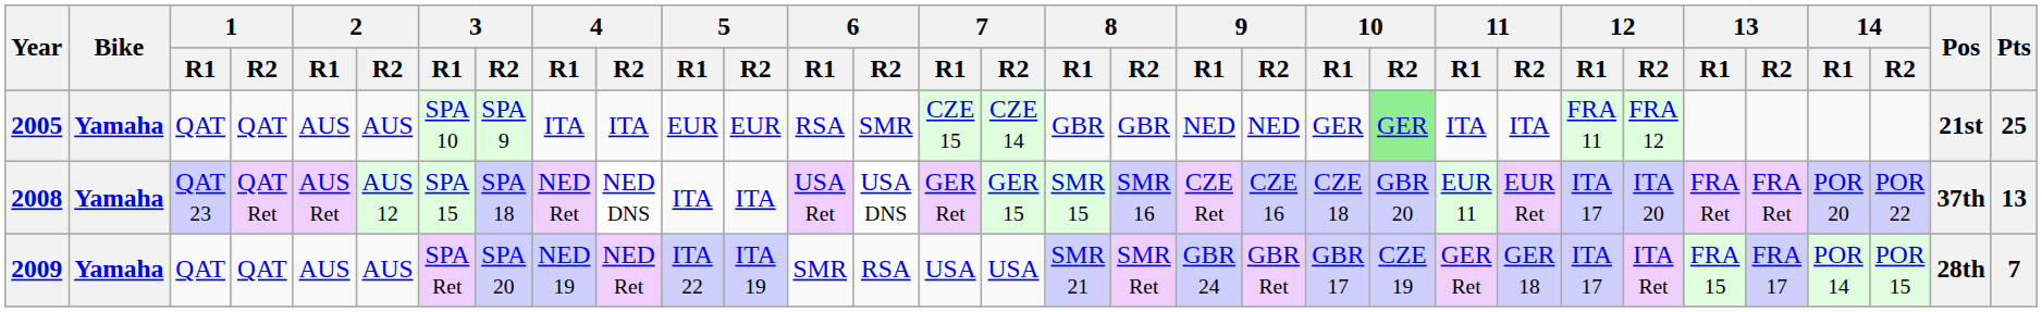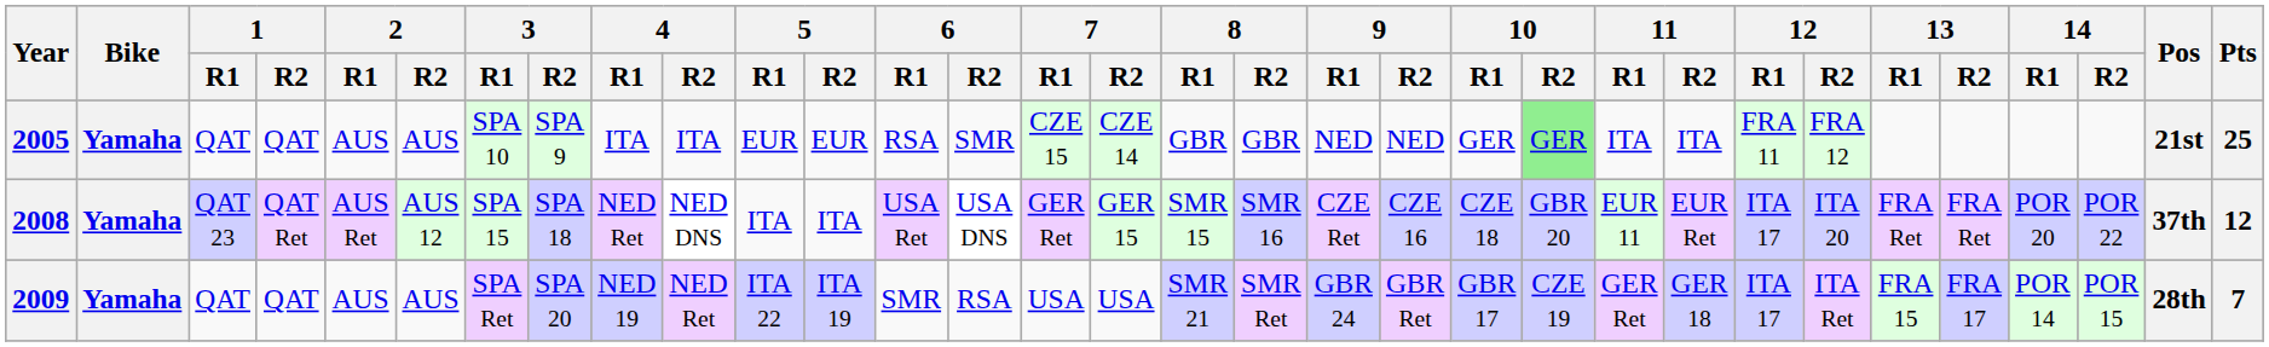 <table class="wikitable" style="text-align:center; font-size:90%">
 <tr>
 <th valign="middle" rowspan=2>Year</th>
 <th valign="middle" rowspan=2>Bike</th>
 <th colspan=2>1</th>
 <th colspan=2>2</th>
 <th colspan=2>3</th>
 <th colspan=2>4</th>
 <th colspan=2>5</th>
 <th colspan=2>6</th>
 <th colspan=2>7</th>
 <th colspan=2>8</th>
 <th colspan=2>9</th>
 <th colspan=2>10</th>
 <th colspan=2>11</th>
 <th colspan=2>12</th>
 <th colspan=2>13</th>
 <th colspan=2>14</th>
 <th rowspan=2>Pos</th>
 <th rowspan=2>Pts</th>
 </tr>
 <tr>
 <th>R1</th>
 <th>R2</th>
 <th>R1</th>
 <th>R2</th>
 <th>R1</th>
 <th>R2</th>
 <th>R1</th>
 <th>R2</th>
 <th>R1</th>
 <th>R2</th>
 <th>R1</th>
 <th>R2</th>
 <th>R1</th>
 <th>R2</th>
 <th>R1</th>
 <th>R2</th>
 <th>R1</th>
 <th>R2</th>
 <th>R1</th>
 <th>R2</th>
 <th>R1</th>
 <th>R2</th>
 <th>R1</th>
 <th>R2</th>
 <th>R1</th>
 <th>R2</th>
 <th>R1</th>
 <th>R2</th>
 </tr>
 <tr>
 <th align="left"><a href='#'>2005</a></th>
 <th align="left"><a href='#'>Yamaha</a></th>
 <td><a href='#'>QAT</a></td>
 <td><a href='#'>QAT</a></td>
 <td><a href='#'>AUS</a></td>
 <td><a href='#'>AUS</a></td>
 <td style="background:#dfffdf;"><a href='#'>SPA</a><br><small>10</small></td>
 <td style="background:#dfffdf;"><a href='#'>SPA</a><br><small>9</small></td>
 <td><a href='#'>ITA</a></td>
 <td><a href='#'>ITA</a></td>
 <td><a href='#'>EUR</a></td>
 <td><a href='#'>EUR</a></td>
 <td><a href='#'>RSA</a></td>
 <td><a href='#'>SMR</a></td>
 <td style="background:#dfffdf;"><a href='#'>CZE</a><br><small>15</small></td>
 <td style="background:#dfffdf;"><a href='#'>CZE</a><br><small>14</small></td>
 <td><a href='#'>GBR</a></td>
 <td><a href='#'>GBR</a></td>
 <td><a href='#'>NED</a></td>
 <td><a href='#'>NED</a></td>
 <td><a href='#'>GER</a></td>
 <td style="background: lightgreen;"><a href='#'>GER</a></td>
 <td><a href='#'>ITA</a></td>
 <td><a href='#'>ITA</a></td>
 <td style="background:#dfffdf;"><a href='#'>FRA</a><br><small>11</small></td>
 <td style="background:#dfffdf;"><a href='#'>FRA</a><br><small>12</small></td>
 <td></td>
 <td></td>
 <td></td>
 <td></td>
 <th>21st</th>
 <th>25</th>
 </tr>
 <tr>
 <th align="left"><a href='#'>2008</a></th>
 <th align="left"><a href='#'>Yamaha</a></th>
 <td style="background:#cfcfff;"><a href='#'>QAT</a><br><small>23</small></td>
 <td style="background:#efcfff;"><a href='#'>QAT</a><br><small>Ret</small></td>
 <td style="background:#efcfff;"><a href='#'>AUS</a><br><small>Ret</small></td>
 <td style="background:#dfffdf;"><a href='#'>AUS</a><br><small>12</small></td>
 <td style="background:#dfffdf;"><a href='#'>SPA</a><br><small>15</small></td>
 <td style="background:#cfcfff;"><a href='#'>SPA</a><br><small>18</small></td>
 <td style="background:#efcfff;"><a href='#'>NED</a><br><small>Ret</small></td>
 <td style="background:#ffffff;"><a href='#'>NED</a><br><small>DNS</small></td>
 <td><a href='#'>ITA</a></td>
 <td><a href='#'>ITA</a></td>
 <td style="background:#efcfff;"><a href='#'>USA</a><br><small>Ret</small></td>
 <td style="background:#ffffff;"><a href='#'>USA</a><br><small>DNS</small></td>
 <td style="background:#efcfff;"><a href='#'>GER</a><br><small>Ret</small></td>
 <td style="background:#dfffdf;"><a href='#'>GER</a><br><small>15</small></td>
 <td style="background:#dfffdf;"><a href='#'>SMR</a><br><small>15</small></td>
 <td style="background:#cfcfff;"><a href='#'>SMR</a><br><small>16</small></td>
 <td style="background:#efcfff;"><a href='#'>CZE</a><br><small>Ret</small></td>
 <td style="background:#cfcfff;"><a href='#'>CZE</a><br><small>16</small></td>
 <td style="background:#cfcfff;"><a href='#'>CZE</a><br><small>18</small></td>
 <td style="background:#cfcfff;"><a href='#'>GBR</a><br><small>20</small></td>
 <td style="background:#dfffdf;"><a href='#'>EUR</a><br><small>11</small></td>
 <td style="background:#efcfff;"><a href='#'>EUR</a><br><small>Ret</small></td>
 <td style="background:#cfcfff;"><a href='#'>ITA</a><br><small>17</small></td>
 <td style="background:#cfcfff;"><a href='#'>ITA</a><br><small>20</small></td>
 <td style="background:#efcfff;"><a href='#'>FRA</a><br><small>Ret</small></td>
 <td style="background:#efcfff;"><a href='#'>FRA</a><br><small>Ret</small></td>
 <td style="background:#cfcfff;"><a href='#'>POR</a><br><small>20</small></td>
 <td style="background:#cfcfff;"><a href='#'>POR</a><br><small>22</small></td>
 <th>37th</th>
-<th>13</th>
+<th>12</th>
 </tr>
 <tr>
 <th align="left"><a href='#'>2009</a></th>
 <th align="left"><a href='#'>Yamaha</a></th>
 <td><a href='#'>QAT</a></td>
 <td><a href='#'>QAT</a></td>
 <td><a href='#'>AUS</a></td>
 <td><a href='#'>AUS</a></td>
 <td style="background:#efcfff;"><a href='#'>SPA</a><br><small>Ret</small></td>
 <td style="background:#cfcfff;"><a href='#'>SPA</a><br><small>20</small></td>
 <td style="background:#cfcfff;"><a href='#'>NED</a><br><small>19</small></td>
 <td style="background:#efcfff;"><a href='#'>NED</a><br><small>Ret</small></td>
 <td style="background:#cfcfff;"><a href='#'>ITA</a><br><small>22</small></td>
 <td style="background:#cfcfff;"><a href='#'>ITA</a><br><small>19</small></td>
 <td><a href='#'>SMR</a></td>
 <td><a href='#'>RSA</a></td>
 <td><a href='#'>USA</a></td>
 <td><a href='#'>USA</a></td>
 <td style="background:#cfcfff;"><a href='#'>SMR</a><br><small>21</small></td>
 <td style="background:#efcfff;"><a href='#'>SMR</a><br><small>Ret</small></td>
 <td style="background:#cfcfff;"><a href='#'>GBR</a><br><small>24</small></td>
 <td style="background:#efcfff;"><a href='#'>GBR</a><br><small>Ret</small></td>
 <td style="background:#cfcfff;"><a href='#'>GBR</a><br><small>17</small></td>
 <td style="background:#cfcfff;"><a href='#'>CZE</a><br><small>19</small></td>
 <td style="background:#efcfff;"><a href='#'>GER</a><br><small>Ret</small></td>
 <td style="background:#cfcfff;"><a href='#'>GER</a><br><small>18</small></td>
 <td style="background:#cfcfff;"><a href='#'>ITA</a><br><small>17</small></td>
 <td style="background:#efcfff;"><a href='#'>ITA</a><br><small>Ret</small></td>
 <td style="background:#dfffdf;"><a href='#'>FRA</a><br><small>15</small></td>
 <td style="background:#cfcfff;"><a href='#'>FRA</a><br><small>17</small></td>
 <td style="background:#dfffdf;"><a href='#'>POR</a><br><small>14</small></td>
 <td style="background:#dfffdf;"><a href='#'>POR</a><br><small>15</small></td>
 <th>28th</th>
 <th>7</th>
 </tr>
 </table>
